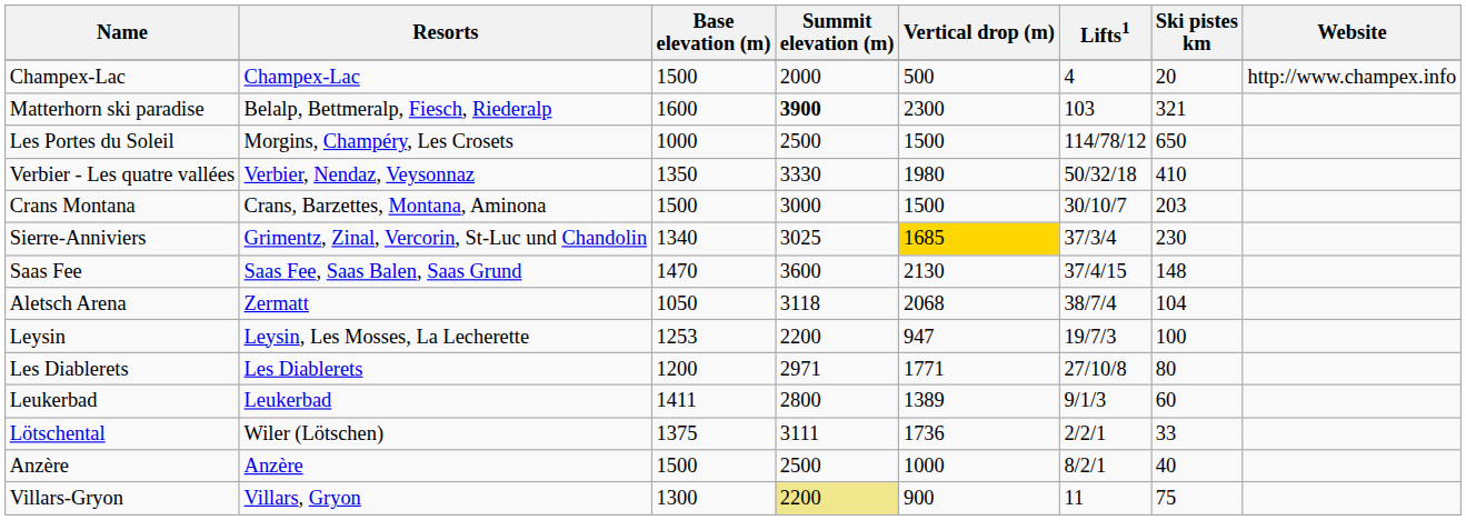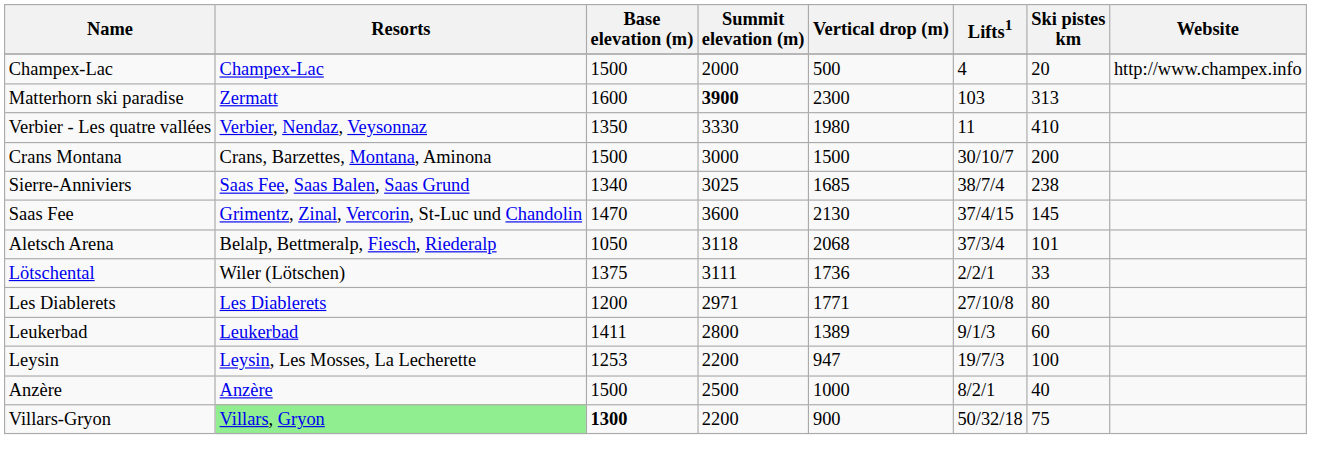 <table class="wikitable sortable">
 <tr>
 <th bgcolor=ececec>Name</th>
 <th bgcolor=ececec>Resorts</th>
 <th bgcolor=ececec>Base<br>elevation (m)</th>
 <th bgcolor=ececec>Summit<br>elevation (m)</th>
 <th>Vertical drop (m)</th>
 <th bgcolor=ececec>Lifts<sup>1</sup></th>
 <th bgcolor=ececec>Ski pistes <br> km</th>
 <th bgcolor=ececec>Website</th>
 </tr>
 <tr>
 </tr>
 <tr>
 <td>Champex-Lac</td>
 <td><a href='#'>Champex-Lac</a></td>
 <td>1500</td>
 <td>2000</td>
 <td>500</td>
 <td>4</td>
 <td>20</td>
 <td>http://www.champex.info</td>
 </tr>
 <tr>
 <td>Matterhorn ski paradise</td>
-<td>Belalp, Bettmeralp, <a href='#'>Fiesch</a>, <a href='#'>Riederalp</a></td>
+<td><a href='#'>Zermatt</a></td>
 <td>1600</td>
 <td><strong>3900</strong></td>
 <td>2300</td>
 <td>103</td>
-<td>321</td>
-<td></td>
-</tr>
-<tr>
-<td>Les Portes du Soleil</td>
-<td>Morgins, <a href='#'>Champéry</a>, Les Crosets</td>
-<td>1000</td>
-<td>2500</td>
-<td>1500</td>
-<td>114/78/12</td>
-<td>650</td>
+<td>313</td>
 <td></td>
 </tr>
 <tr>
 <td>Verbier - Les quatre vallées</td>
 <td><a href='#'>Verbier</a>, <a href='#'>Nendaz</a>, <a href='#'>Veysonnaz</a></td>
 <td>1350</td>
 <td>3330</td>
 <td>1980</td>
-<td>50/32/18</td>
+<td>11</td>
 <td>410</td>
 <td> </td>
 </tr>
 <tr>
 <td>Crans Montana</td>
 <td>Crans, Barzettes, <a href='#'>Montana</a>, Aminona</td>
 <td>1500</td>
 <td>3000</td>
 <td>1500</td>
 <td>30/10/7</td>
-<td>203</td>
+<td>200</td>
 <td></td>
 </tr>
 <tr>
 <td>Sierre-Anniviers</td>
-<td><a href='#'>Grimentz</a>, <a href='#'>Zinal</a>, <a href='#'>Vercorin</a>, St-Luc und <a href='#'>Chandolin</a></td>
+<td><a href='#'>Saas Fee</a>, <a href='#'>Saas Balen</a>, <a href='#'>Saas Grund</a></td>
 <td>1340</td>
 <td>3025</td>
-<td style="background: gold;">1685</td>
-<td>37/3/4</td>
-<td>230</td>
+<td>1685</td>
+<td>38/7/4</td>
+<td>238</td>
 <td></td>
 </tr>
 <tr>
 <td>Saas Fee</td>
-<td><a href='#'>Saas Fee</a>, <a href='#'>Saas Balen</a>, <a href='#'>Saas Grund</a></td>
+<td><a href='#'>Grimentz</a>, <a href='#'>Zinal</a>, <a href='#'>Vercorin</a>, St-Luc und <a href='#'>Chandolin</a></td>
 <td>1470</td>
 <td>3600</td>
 <td>2130</td>
 <td>37/4/15</td>
-<td>148</td>
+<td>145</td>
 <td></td>
 </tr>
 <tr>
 <td>Aletsch Arena</td>
-<td><a href='#'>Zermatt</a></td>
+<td>Belalp, Bettmeralp, <a href='#'>Fiesch</a>, <a href='#'>Riederalp</a></td>
 <td>1050</td>
 <td>3118</td>
 <td>2068</td>
-<td>38/7/4</td>
-<td>104</td>
+<td>37/3/4</td>
+<td>101</td>
 <td></td>
 </tr>
 <tr>
-<td>Leysin</td>
-<td><a href='#'>Leysin</a>, Les Mosses, La Lecherette</td>
-<td>1253</td>
-<td>2200</td>
-<td>947</td>
-<td>19/7/3</td>
-<td>100</td>
+<td><a href='#'>Lötschental</a></td>
+<td>Wiler (Lötschen)</td>
+<td>1375</td>
+<td>3111</td>
+<td>1736</td>
+<td>2/2/1</td>
+<td>33</td>
 <td></td>
 </tr>
 <tr>
 <td>Les Diablerets</td>
 <td><a href='#'>Les Diablerets</a></td>
 <td>1200</td>
 <td>2971</td>
 <td>1771</td>
 <td>27/10/8</td>
 <td>80</td>
 <td></td>
 </tr>
 <tr>
 <td>Leukerbad</td>
 <td><a href='#'>Leukerbad</a></td>
 <td>1411</td>
 <td>2800</td>
 <td>1389</td>
 <td>9/1/3</td>
 <td>60</td>
 <td></td>
 </tr>
 <tr>
-<td><a href='#'>Lötschental</a></td>
-<td>Wiler (Lötschen)</td>
-<td>1375</td>
-<td>3111</td>
-<td>1736</td>
-<td>2/2/1</td>
-<td>33</td>
+<td>Leysin</td>
+<td><a href='#'>Leysin</a>, Les Mosses, La Lecherette</td>
+<td>1253</td>
+<td>2200</td>
+<td>947</td>
+<td>19/7/3</td>
+<td>100</td>
 <td></td>
 </tr>
 <tr>
 <td>Anzère</td>
 <td><a href='#'>Anzère</a></td>
 <td>1500</td>
 <td>2500</td>
 <td>1000</td>
 <td>8/2/1</td>
 <td>40</td>
 <td></td>
 </tr>
 <tr>
 <td>Villars-Gryon</td>
-<td><a href='#'>Villars</a>, <a href='#'>Gryon</a></td>
-<td>1300</td>
-<td style="background: khaki;">2200</td>
+<td style="background: lightgreen;"><a href='#'>Villars</a>, <a href='#'>Gryon</a></td>
+<td><strong>1300</strong></td>
+<td>2200</td>
 <td>900</td>
-<td>11</td>
+<td>50/32/18</td>
 <td>75</td>
 <td></td>
 </tr>
 </table>
